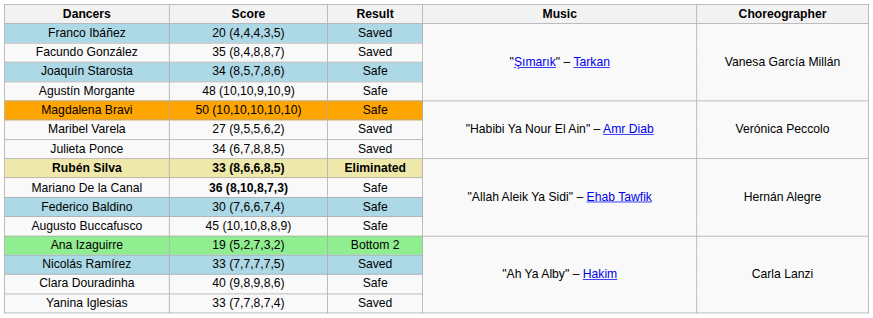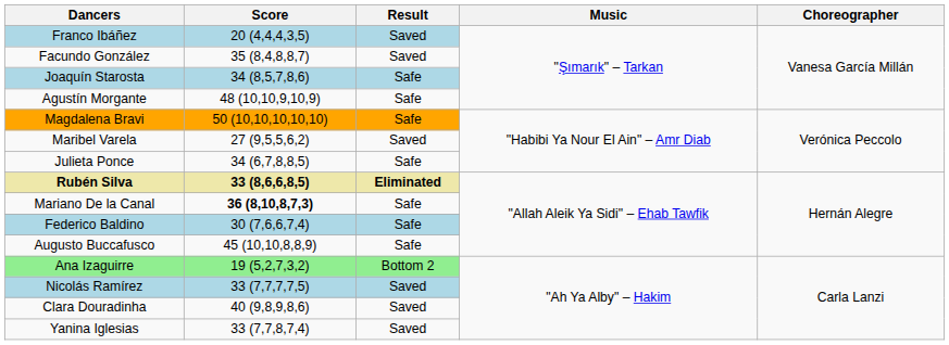 <table class="wikitable" width="90%" style="text-align:center;">
 <tr bgcolor="f2f2f2">
 <td><strong>Dancers</strong></td>
 <td><strong>Score</strong></td>
 <td><strong>Result</strong></td>
 <td><strong>Music</strong></td>
 <td><strong>Choreographer</strong></td>
 </tr>
 <tr>
 <td bgcolor=lightblue>Franco Ibáñez</td>
 <td bgcolor=lightblue>20 (4,4,4,3,5)</td>
 <td bgcolor=lightblue>Saved</td>
 <td rowspan=4>"<a href='#'>Şımarık</a>" – <a href='#'>Tarkan</a></td>
 <td rowspan=4>Vanesa García Millán</td>
 </tr>
 <tr>
 <td>Facundo González</td>
 <td>35 (8,4,8,8,7)</td>
 <td>Saved</td>
 </tr>
 <tr bgcolor=lightblue>
 <td>Joaquín Starosta</td>
 <td>34 (8,5,7,8,6)</td>
 <td>Safe</td>
 </tr>
 <tr>
 <td>Agustín Morgante</td>
 <td>48 (10,10,9,10,9)</td>
 <td>Safe</td>
 </tr>
 <tr>
 <td bgcolor=orange>Magdalena Bravi</td>
 <td bgcolor=orange>50 (10,10,10,10,10)</td>
 <td bgcolor=orange>Safe</td>
 <td rowspan=3>"Habibi Ya Nour El Ain" – <a href='#'>Amr Diab</a></td>
 <td rowspan=3>Verónica Peccolo</td>
 </tr>
 <tr>
 <td>Maribel Varela</td>
 <td>27 (9,5,5,6,2)</td>
 <td>Saved</td>
 </tr>
 <tr>
 <td>Julieta Ponce</td>
 <td>34 (6,7,8,8,5)</td>
-<td>Saved</td>
+<td>Safe</td>
 </tr>
 <tr>
 <td bgcolor=palegoldenrod><strong>Rubén Silva</strong></td>
 <td bgcolor=palegoldenrod><strong>33 (8,6,6,8,5)</strong></td>
 <td bgcolor=palegoldenrod><strong>Eliminated</strong></td>
 <td rowspan=4>"Allah Aleik Ya Sidi" – <a href='#'>Ehab Tawfik</a></td>
 <td rowspan=4>Hernán Alegre</td>
 </tr>
 <tr>
 <td>Mariano De la Canal</td>
 <td><strong>36 (8,10,8,7,3)</strong></td>
 <td>Safe</td>
 </tr>
 <tr bgcolor=lightblue>
 <td>Federico Baldino</td>
 <td>30 (7,6,6,7,4)</td>
 <td>Safe</td>
 </tr>
 <tr>
 <td>Augusto Buccafusco</td>
 <td>45 (10,10,8,8,9)</td>
 <td>Safe</td>
 </tr>
 <tr>
 <td bgcolor=lightgreen>Ana Izaguirre</td>
 <td bgcolor=lightgreen>19 (5,2,7,3,2)</td>
 <td bgcolor=lightgreen>Bottom 2</td>
 <td rowspan=4>"Ah Ya Alby" – <a href='#'>Hakim</a></td>
 <td rowspan=4>Carla Lanzi</td>
 </tr>
 <tr bgcolor=lightblue>
 <td>Nicolás Ramírez</td>
 <td>33 (7,7,7,7,5)</td>
 <td>Saved</td>
 </tr>
 <tr>
 <td>Clara Douradinha</td>
 <td>40 (9,8,9,8,6)</td>
-<td>Safe</td>
+<td>Saved</td>
 </tr>
 <tr>
 <td>Yanina Iglesias</td>
 <td>33 (7,7,8,7,4)</td>
 <td>Saved</td>
 </tr>
 </table>
